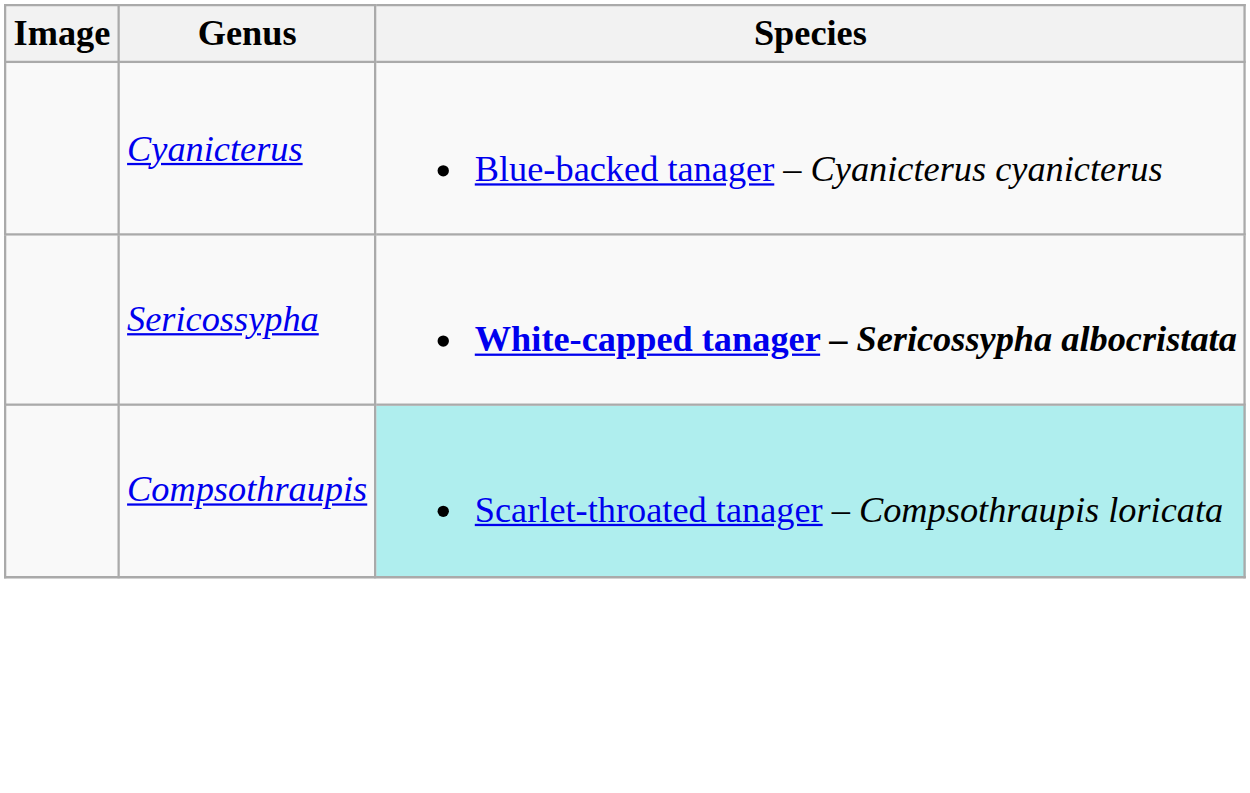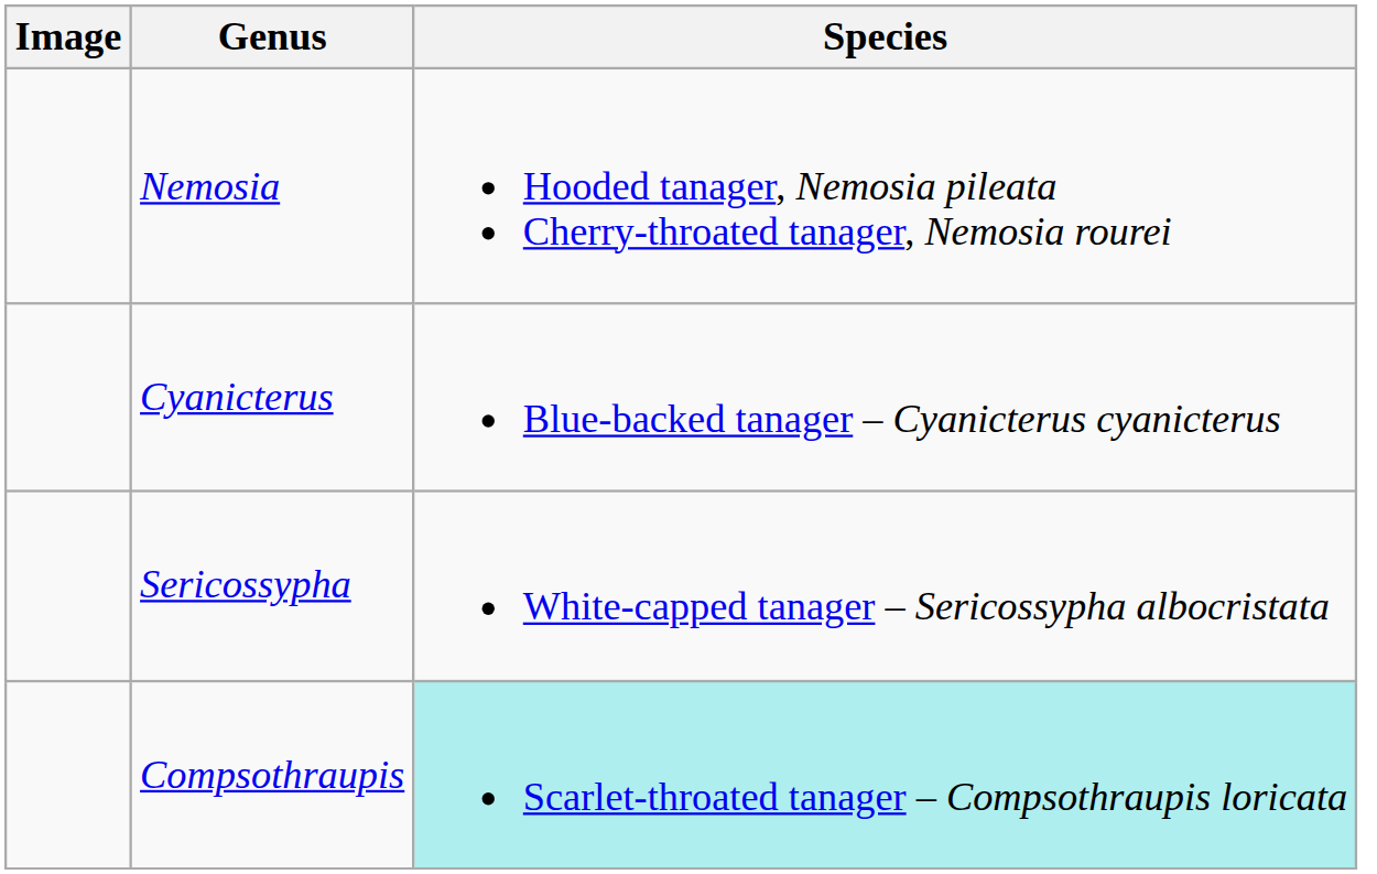 <table class="wikitable">
 <tr>
 <th>Image</th>
 <th>Genus</th>
 <th>Species</th>
+</tr>
+<tr>
+<td></td>
+<td><em><a href='#'>Nemosia</a></em> </td>
+<td><br><ul><li><a href='#'>Hooded tanager</a>, <em>Nemosia pileata</em></li><li><a href='#'>Cherry-throated tanager</a>, <em>Nemosia rourei</em></li></ul></td>
 </tr>
 <tr>
 <td></td>
 <td><em><a href='#'>Cyanicterus</a></em> </td>
 <td><br><ul><li><a href='#'>Blue-backed tanager</a> – <em>Cyanicterus cyanicterus</em></li></ul></td>
 </tr>
 <tr>
 <td></td>
 <td><em><a href='#'>Sericossypha</a></em> </td>
-<td><strong><br><ul><li><a href='#'>White-capped tanager</a> – <em>Sericossypha albocristata</em></li></ul></strong></td>
+<td><br><ul><li><a href='#'>White-capped tanager</a> – <em>Sericossypha albocristata</em></li></ul></td>
 </tr>
 <tr>
 <td></td>
 <td><em><a href='#'>Compsothraupis</a></em> </td>
 <td style="background: paleturquoise;"><br><ul><li><a href='#'>Scarlet-throated tanager</a> – <em>Compsothraupis loricata</em></li></ul></td>
 </tr>
 <tr>
 </tr>
 </table>
